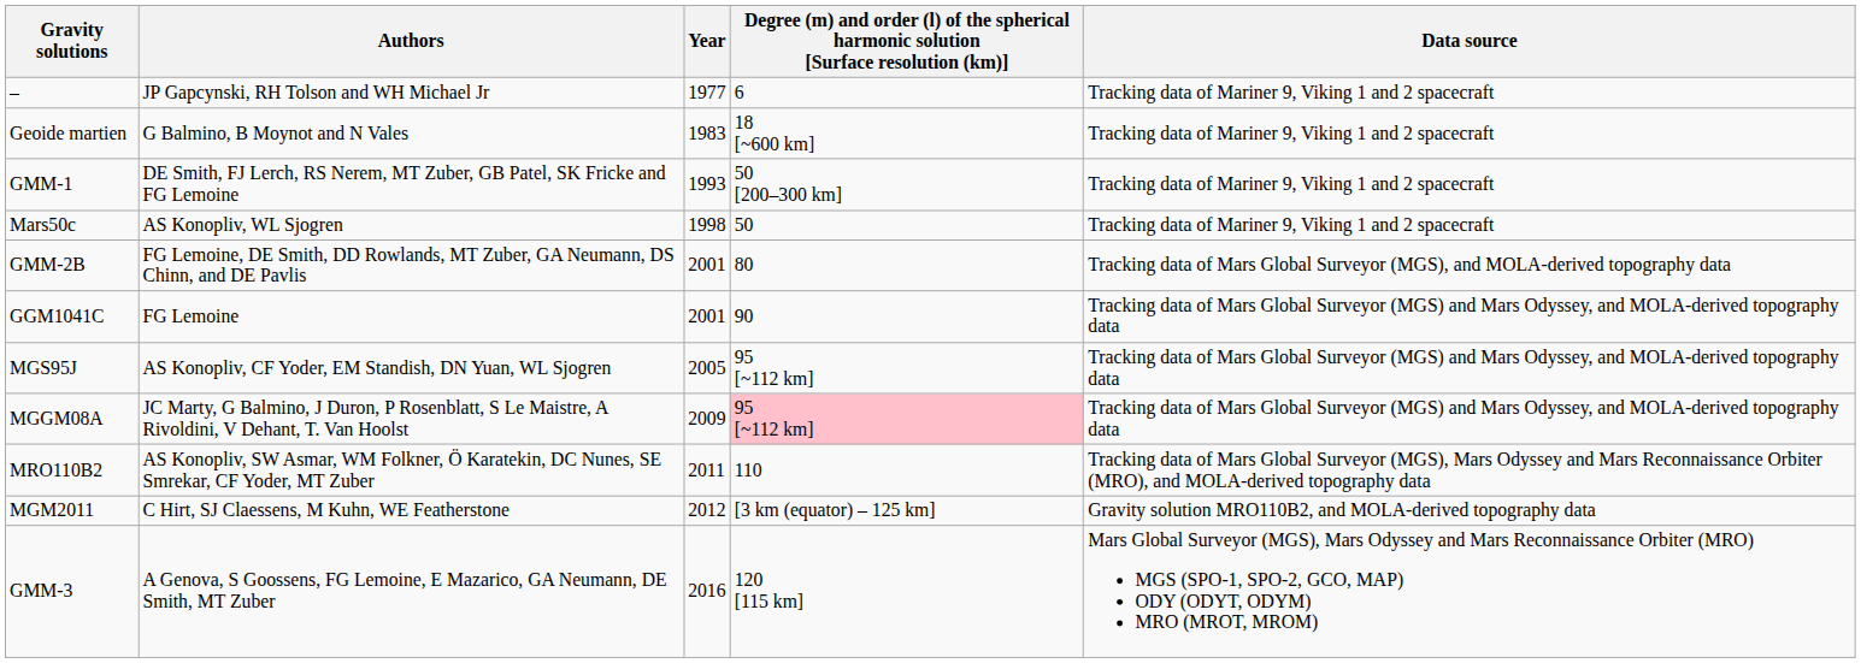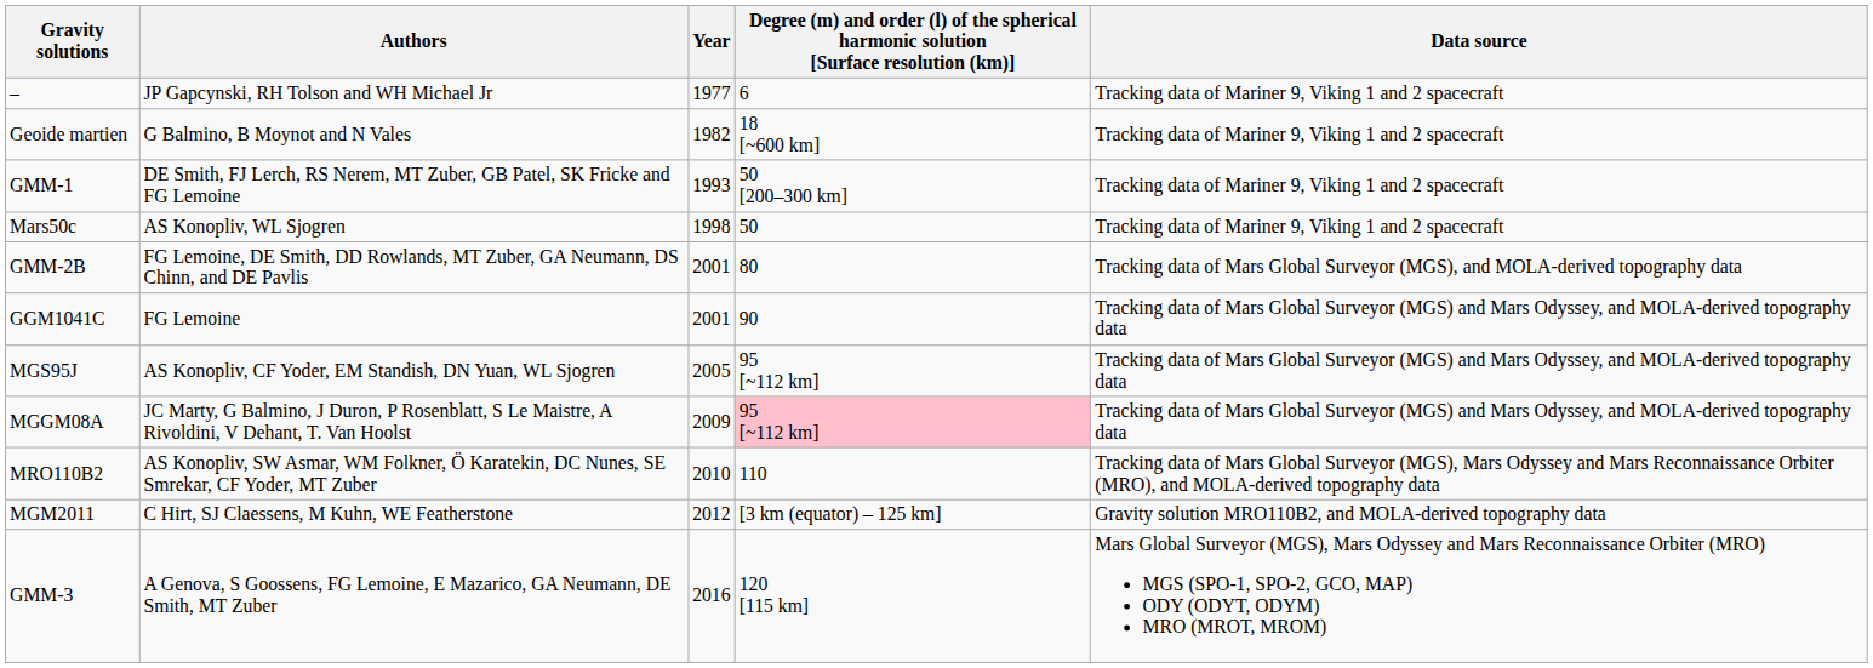 <table class="wikitable sortable mw-collapsible">
 <tr>
 <th>Gravity solutions</th>
 <th>Authors</th>
 <th>Year</th>
 <th>Degree (m) and order (l) of the spherical harmonic solution<br>[Surface resolution (km)]</th>
 <th>Data source</th>
 </tr>
 <tr>
 <td>–</td>
 <td>JP Gapcynski, RH Tolson and WH Michael Jr</td>
 <td>1977</td>
 <td>6</td>
 <td>Tracking data of Mariner 9, Viking 1 and 2 spacecraft</td>
 </tr>
 <tr>
 <td>Geoide martien</td>
 <td>G Balmino, B Moynot and N Vales</td>
-<td>1983</td>
+<td>1982</td>
 <td>18<br>[~600 km]</td>
 <td>Tracking data of Mariner 9, Viking 1 and 2 spacecraft</td>
 </tr>
 <tr>
 <td>GMM-1</td>
 <td>DE Smith, FJ Lerch, RS Nerem, MT Zuber, GB Patel, SK Fricke and FG Lemoine</td>
 <td>1993</td>
 <td>50<br>[200–300 km]</td>
 <td>Tracking data of Mariner 9, Viking 1 and 2 spacecraft</td>
 </tr>
 <tr>
 <td>Mars50c</td>
 <td>AS Konopliv, WL Sjogren</td>
 <td>1998</td>
 <td>50</td>
 <td>Tracking data of Mariner 9, Viking 1 and 2 spacecraft</td>
 </tr>
 <tr>
 <td>GMM-2B</td>
 <td>FG Lemoine, DE Smith, DD Rowlands, MT Zuber, GA Neumann, DS Chinn, and DE Pavlis</td>
 <td>2001</td>
 <td>80</td>
 <td>Tracking data of Mars Global Surveyor (MGS), and MOLA-derived topography data </td>
 </tr>
 <tr>
 <td>GGM1041C</td>
 <td>FG Lemoine</td>
 <td>2001</td>
 <td>90</td>
 <td>Tracking data of Mars Global Surveyor (MGS) and Mars Odyssey, and MOLA-derived topography data</td>
 </tr>
 <tr>
 <td>MGS95J</td>
 <td>AS Konopliv, CF Yoder, EM Standish, DN Yuan, WL Sjogren</td>
 <td>2005</td>
 <td>95<br>[~112 km]</td>
 <td>Tracking data of Mars Global Surveyor (MGS) and Mars Odyssey, and MOLA-derived topography data </td>
 </tr>
 <tr>
 <td>MGGM08A</td>
 <td>JC Marty, G Balmino, J Duron, P Rosenblatt, S Le Maistre, A Rivoldini, V Dehant, T. Van Hoolst</td>
 <td>2009</td>
 <td style="background: pink;">95<br>[~112 km]</td>
 <td>Tracking data of Mars Global Surveyor (MGS) and Mars Odyssey, and MOLA-derived topography data</td>
 </tr>
 <tr>
 <td>MRO110B2</td>
 <td>AS Konopliv, SW Asmar, WM Folkner, Ö Karatekin, DC Nunes, SE Smrekar, CF Yoder, MT Zuber</td>
-<td>2011</td>
+<td>2010</td>
 <td>110</td>
 <td>Tracking data of Mars Global Surveyor (MGS), Mars Odyssey and Mars Reconnaissance Orbiter (MRO), and MOLA-derived topography data</td>
 </tr>
 <tr>
 <td>MGM2011</td>
 <td>C Hirt, SJ Claessens, M Kuhn, WE Featherstone</td>
 <td>2012</td>
 <td>[3 km (equator) – 125 km]</td>
 <td>Gravity solution MRO110B2, and MOLA-derived topography data</td>
 </tr>
 <tr>
 <td>GMM-3</td>
 <td>A Genova, S Goossens, FG Lemoine, E Mazarico, GA Neumann, DE Smith, MT Zuber</td>
 <td>2016</td>
 <td>120<br>[115 km]</td>
 <td>Mars Global Surveyor (MGS), Mars Odyssey and Mars Reconnaissance Orbiter (MRO)<br><ul><li>MGS (SPO-1, SPO-2, GCO, MAP)</li><li>ODY (ODYT, ODYM)</li><li>MRO (MROT, MROM)</li></ul></td>
 </tr>
 </table>
